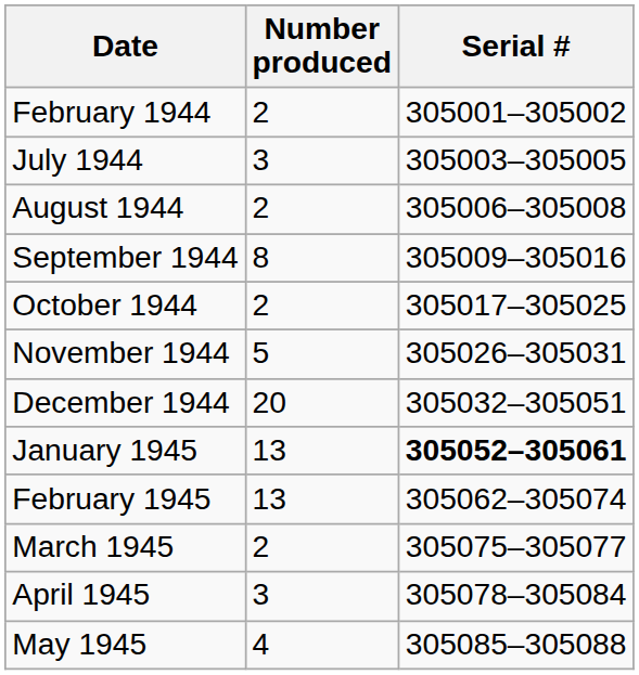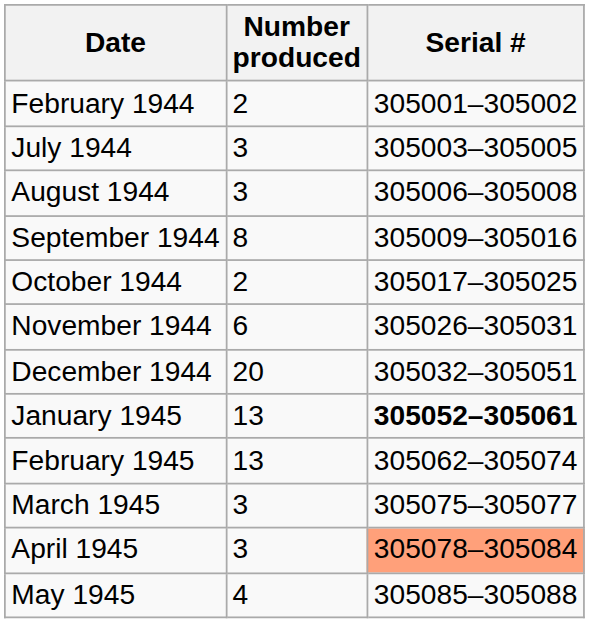 <table class="wikitable">
 <tr>
 <th>Date</th>
 <th>Number <br>produced</th>
 <th>Serial #</th>
 </tr>
 <tr>
 <td>February 1944</td>
 <td>2</td>
 <td>305001–305002</td>
 </tr>
 <tr>
 <td>July 1944</td>
 <td>3</td>
 <td>305003–305005</td>
 </tr>
 <tr>
 <td>August 1944</td>
-<td>2</td>
+<td>3</td>
 <td>305006–305008</td>
 </tr>
 <tr>
 <td>September 1944</td>
 <td>8</td>
 <td>305009–305016</td>
 </tr>
 <tr>
 <td>October 1944</td>
 <td>2</td>
 <td>305017–305025</td>
 </tr>
 <tr>
 <td>November 1944</td>
-<td>5</td>
+<td>6</td>
 <td>305026–305031</td>
 </tr>
 <tr>
 <td>December 1944</td>
 <td>20</td>
 <td>305032–305051</td>
 </tr>
 <tr>
 <td>January 1945</td>
 <td>13</td>
 <td><strong>305052–305061</strong></td>
 </tr>
 <tr>
 <td>February 1945</td>
 <td>13</td>
 <td>305062–305074</td>
 </tr>
 <tr>
 <td>March 1945</td>
-<td>2</td>
+<td>3</td>
 <td>305075–305077</td>
 </tr>
 <tr>
 <td>April 1945</td>
 <td>3</td>
-<td>305078–305084</td>
+<td style="background: lightsalmon;">305078–305084</td>
 </tr>
 <tr>
 <td>May 1945</td>
 <td>4</td>
 <td>305085–305088</td>
 </tr>
 </table>
